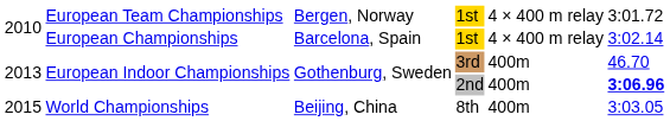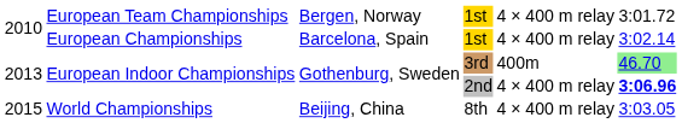 <table>
 <tr>
 <td rowspan=2>2010</td>
 <td><a href='#'>European Team Championships</a></td>
 <td><a href='#'>Bergen</a>, Norway</td>
 <td bgcolor="gold">1st</td>
 <td>4 × 400 m relay</td>
 <td>3:01.72</td>
 </tr>
 <tr>
 <td><a href='#'>European Championships</a></td>
 <td><a href='#'>Barcelona</a>, Spain</td>
 <td bgcolor="gold">1st</td>
 <td>4 × 400 m relay</td>
 <td><a href='#'>3:02.14</a></td>
 </tr>
 <tr>
 <td rowspan=2>2013</td>
 <td rowspan=2><a href='#'>European Indoor Championships</a></td>
 <td rowspan=2><a href='#'>Gothenburg</a>, Sweden</td>
 <td bgcolor="cc9966">3rd</td>
 <td>400m</td>
-<td><a href='#'>46.70</a></td>
+<td style="background: lightgreen;"><a href='#'>46.70</a></td>
 </tr>
 <tr>
 <td bgcolor="silver">2nd</td>
-<td>400m</td>
+<td>4 × 400 m relay</td>
 <td><strong><a href='#'>3:06.96</a></strong></td>
 </tr>
 <tr>
 <td>2015</td>
 <td><a href='#'>World Championships</a></td>
 <td><a href='#'>Beijing</a>, China</td>
 <td>8th</td>
-<td>400m</td>
+<td>4 × 400 m relay</td>
 <td><a href='#'>3:03.05</a></td>
 </tr>
 </table>
